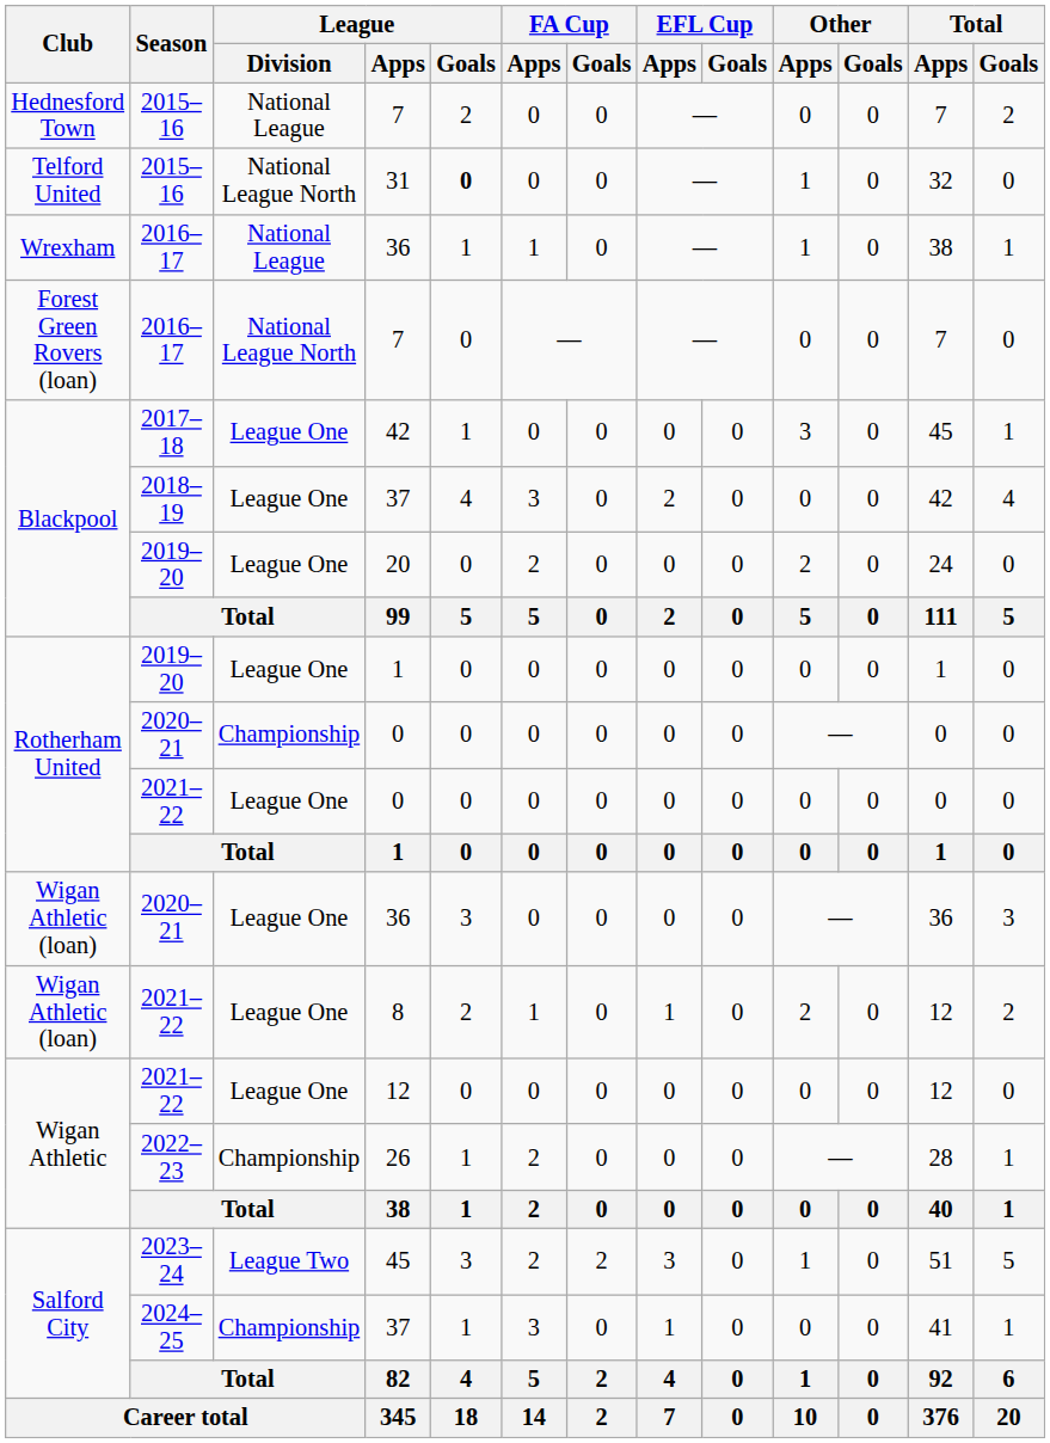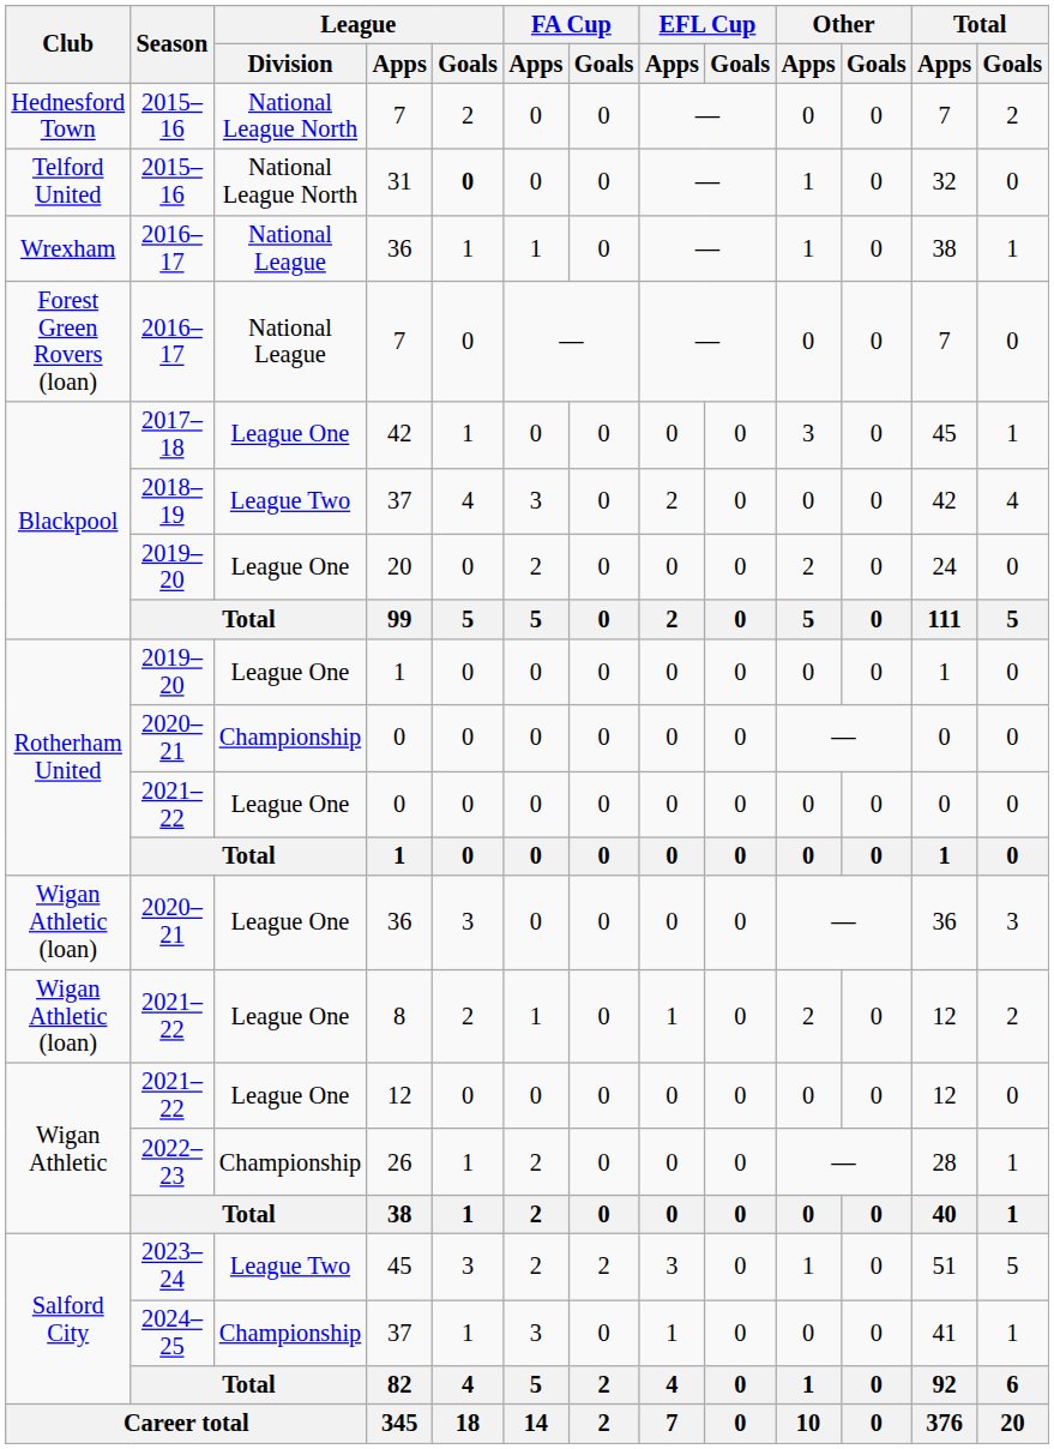 <table class="wikitable" style="text-align:center">
 <tr>
 <th rowspan="2">Club</th>
 <th rowspan="2">Season</th>
 <th colspan="3">League</th>
 <th colspan="2"><a href='#'>FA Cup</a></th>
 <th colspan="2"><a href='#'>EFL Cup</a></th>
 <th colspan="2">Other</th>
 <th colspan="2">Total</th>
 </tr>
 <tr>
 <th>Division</th>
 <th>Apps</th>
 <th>Goals</th>
 <th>Apps</th>
 <th>Goals</th>
 <th>Apps</th>
 <th>Goals</th>
 <th>Apps</th>
 <th>Goals</th>
 <th>Apps</th>
 <th>Goals</th>
 </tr>
 <tr>
 <td><a href='#'>Hednesford Town</a></td>
 <td><a href='#'>2015–16</a></td>
-<td>National League</td>
+<td><a href='#'>National League North</a></td>
 <td>7</td>
 <td>2</td>
 <td>0</td>
 <td>0</td>
 <td colspan="2">—</td>
 <td>0</td>
 <td>0</td>
 <td>7</td>
 <td>2</td>
 </tr>
 <tr>
 <td><a href='#'>Telford United</a></td>
 <td><a href='#'>2015–16</a></td>
 <td>National League North</td>
 <td>31</td>
 <td><strong>0</strong></td>
 <td>0</td>
 <td>0</td>
 <td colspan="2">—</td>
 <td>1</td>
 <td>0</td>
 <td>32</td>
 <td>0</td>
 </tr>
 <tr>
 <td><a href='#'>Wrexham</a></td>
 <td><a href='#'>2016–17</a></td>
 <td><a href='#'>National League</a></td>
 <td>36</td>
 <td>1</td>
 <td>1</td>
 <td>0</td>
 <td colspan="2">—</td>
 <td>1</td>
 <td>0</td>
 <td>38</td>
 <td>1</td>
 </tr>
 <tr>
 <td><a href='#'>Forest Green Rovers</a> (loan)</td>
 <td><a href='#'>2016–17</a></td>
-<td><a href='#'>National League North</a></td>
+<td>National League</td>
 <td>7</td>
 <td>0</td>
 <td colspan="2">—</td>
 <td colspan="2">—</td>
 <td>0</td>
 <td>0</td>
 <td>7</td>
 <td>0</td>
 </tr>
 <tr>
 <td rowspan="4"><a href='#'>Blackpool</a></td>
 <td><a href='#'>2017–18</a></td>
 <td><a href='#'>League One</a></td>
 <td>42</td>
 <td>1</td>
 <td>0</td>
 <td>0</td>
 <td>0</td>
 <td>0</td>
 <td>3</td>
 <td>0</td>
 <td>45</td>
 <td>1</td>
 </tr>
 <tr>
 <td><a href='#'>2018–19</a></td>
-<td>League One</td>
+<td><a href='#'>League Two</a></td>
 <td>37</td>
 <td>4</td>
 <td>3</td>
 <td>0</td>
 <td>2</td>
 <td>0</td>
 <td>0</td>
 <td>0</td>
 <td>42</td>
 <td>4</td>
 </tr>
 <tr>
 <td><a href='#'>2019–20</a></td>
 <td>League One</td>
 <td>20</td>
 <td>0</td>
 <td>2</td>
 <td>0</td>
 <td>0</td>
 <td>0</td>
 <td>2</td>
 <td>0</td>
 <td>24</td>
 <td>0</td>
 </tr>
 <tr>
 <th colspan="2">Total</th>
 <th>99</th>
 <th>5</th>
 <th>5</th>
 <th>0</th>
 <th>2</th>
 <th>0</th>
 <th>5</th>
 <th>0</th>
 <th>111</th>
 <th>5</th>
 </tr>
 <tr>
 <td rowspan=4><a href='#'>Rotherham United</a></td>
 <td><a href='#'>2019–20</a></td>
 <td>League One</td>
 <td>1</td>
 <td>0</td>
 <td>0</td>
 <td>0</td>
 <td>0</td>
 <td>0</td>
 <td>0</td>
 <td>0</td>
 <td>1</td>
 <td>0</td>
 </tr>
 <tr>
 <td><a href='#'>2020–21</a></td>
 <td><a href='#'>Championship</a></td>
 <td>0</td>
 <td>0</td>
 <td>0</td>
 <td>0</td>
 <td>0</td>
 <td>0</td>
 <td colspan=2>—</td>
 <td>0</td>
 <td>0</td>
 </tr>
 <tr>
 <td><a href='#'>2021–22</a></td>
 <td>League One</td>
 <td>0</td>
 <td>0</td>
 <td>0</td>
 <td>0</td>
 <td>0</td>
 <td>0</td>
 <td>0</td>
 <td>0</td>
 <td>0</td>
 <td>0</td>
 </tr>
 <tr>
 <th colspan=2>Total</th>
 <th>1</th>
 <th>0</th>
 <th>0</th>
 <th>0</th>
 <th>0</th>
 <th>0</th>
 <th>0</th>
 <th>0</th>
 <th>1</th>
 <th>0</th>
 </tr>
 <tr>
 <td><a href='#'>Wigan Athletic</a> (loan)</td>
 <td><a href='#'>2020–21</a></td>
 <td>League One</td>
 <td>36</td>
 <td>3</td>
 <td>0</td>
 <td>0</td>
 <td>0</td>
 <td>0</td>
 <td colspan=2>—</td>
 <td>36</td>
 <td>3</td>
 </tr>
 <tr>
 <td><a href='#'>Wigan Athletic</a> (loan)</td>
 <td><a href='#'>2021–22</a></td>
 <td>League One</td>
 <td>8</td>
 <td>2</td>
 <td>1</td>
 <td>0</td>
 <td>1</td>
 <td>0</td>
 <td>2</td>
 <td>0</td>
 <td>12</td>
 <td>2</td>
 </tr>
 <tr>
 <td rowspan="3">Wigan Athletic</td>
 <td><a href='#'>2021–22</a></td>
 <td>League One</td>
 <td>12</td>
 <td>0</td>
 <td>0</td>
 <td>0</td>
 <td>0</td>
 <td>0</td>
 <td>0</td>
 <td>0</td>
 <td>12</td>
 <td>0</td>
 </tr>
 <tr>
 <td><a href='#'>2022–23</a></td>
 <td>Championship</td>
 <td>26</td>
 <td>1</td>
 <td>2</td>
 <td>0</td>
 <td>0</td>
 <td>0</td>
 <td colspan=2>—</td>
 <td>28</td>
 <td>1</td>
 </tr>
 <tr>
 <th colspan=2>Total</th>
 <th>38</th>
 <th>1</th>
 <th>2</th>
 <th>0</th>
 <th>0</th>
 <th>0</th>
 <th>0</th>
 <th>0</th>
 <th>40</th>
 <th>1</th>
 </tr>
 <tr>
 <td rowspan="3"><a href='#'>Salford City</a></td>
 <td><a href='#'>2023–24</a></td>
 <td><a href='#'>League Two</a></td>
 <td>45</td>
 <td>3</td>
 <td>2</td>
 <td>2</td>
 <td>3</td>
 <td>0</td>
 <td>1</td>
 <td>0</td>
 <td>51</td>
 <td>5</td>
 </tr>
 <tr>
 <td><a href='#'>2024–25</a></td>
 <td><a href='#'>Championship</a></td>
 <td>37</td>
 <td>1</td>
 <td>3</td>
 <td>0</td>
 <td>1</td>
 <td>0</td>
 <td>0</td>
 <td>0</td>
 <td>41</td>
 <td>1</td>
 </tr>
 <tr>
 <th colspan=2>Total</th>
 <th>82</th>
 <th>4</th>
 <th>5</th>
 <th>2</th>
 <th>4</th>
 <th>0</th>
 <th>1</th>
 <th>0</th>
 <th>92</th>
 <th>6</th>
 </tr>
 <tr>
 <th colspan="3">Career total</th>
 <th>345</th>
 <th>18</th>
 <th>14</th>
 <th>2</th>
 <th>7</th>
 <th>0</th>
 <th>10</th>
 <th>0</th>
 <th>376</th>
 <th>20</th>
 </tr>
 </table>
